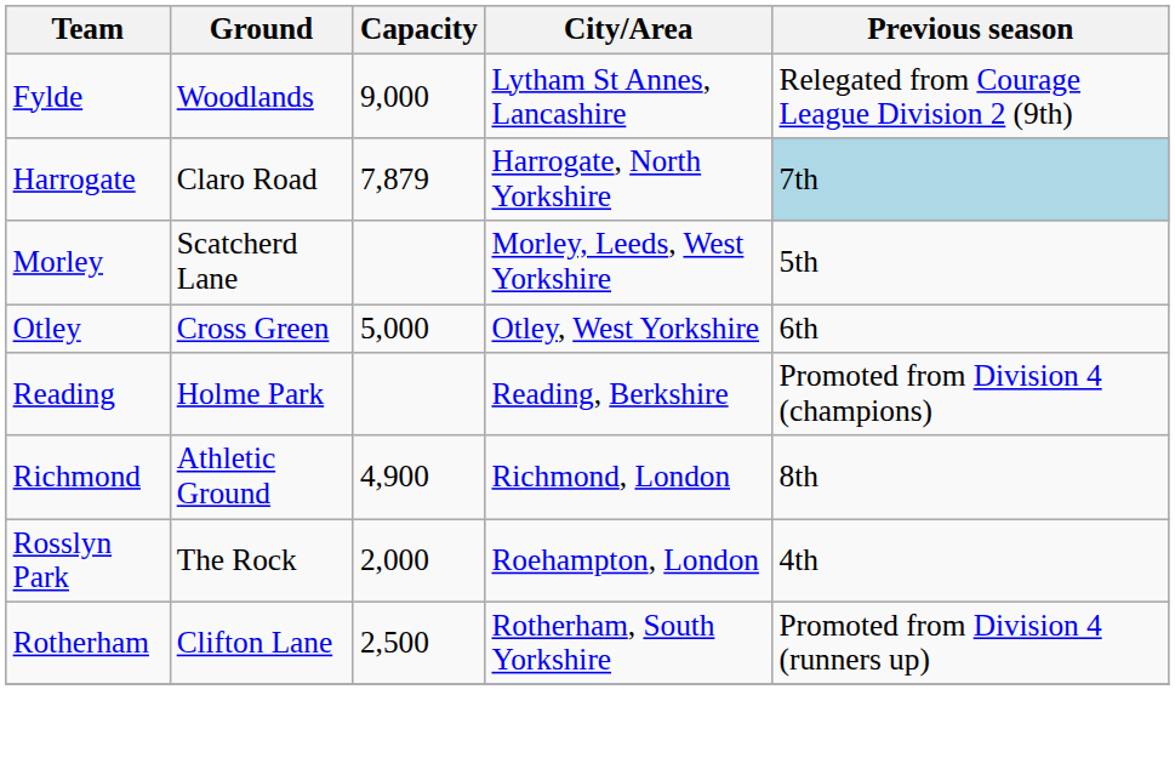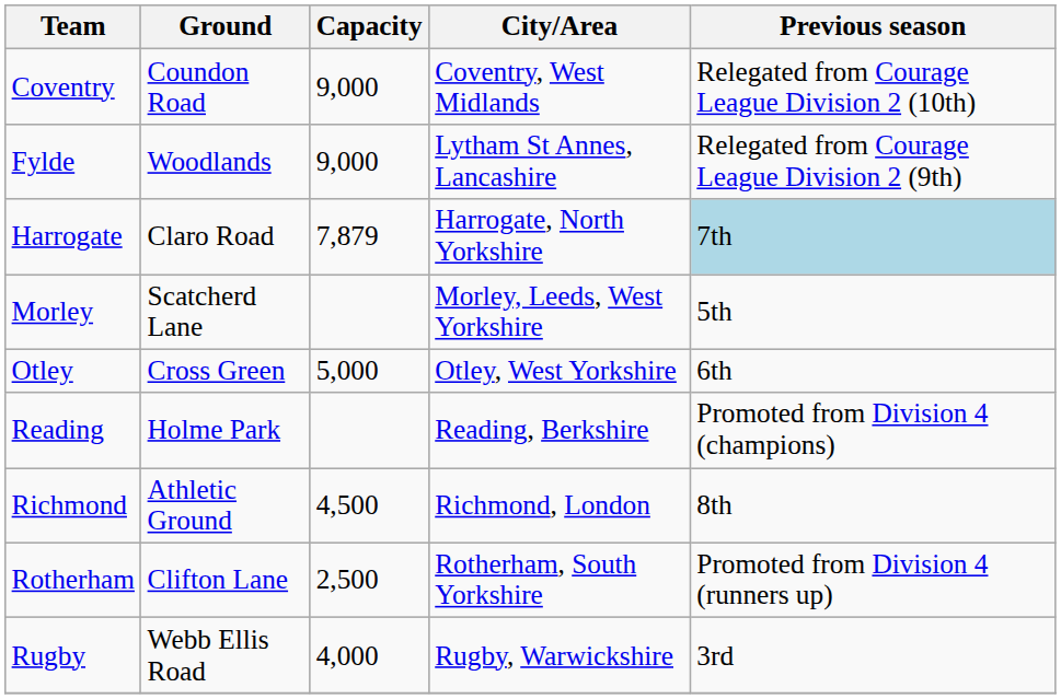 <table class="wikitable sortable">
 <tr>
 <th>Team</th>
 <th>Ground</th>
 <th>Capacity</th>
 <th>City/Area</th>
 <th>Previous season</th>
+</tr>
+<tr>
+<td><a href='#'>Coventry</a></td>
+<td><a href='#'>Coundon Road</a></td>
+<td>9,000</td>
+<td><a href='#'>Coventry</a>, <a href='#'>West Midlands</a></td>
+<td>Relegated from <a href='#'>Courage League Division 2</a> (10th)</td>
 </tr>
 <tr>
 <td><a href='#'>Fylde</a></td>
 <td><a href='#'>Woodlands</a></td>
 <td>9,000</td>
 <td><a href='#'>Lytham St Annes</a>, <a href='#'>Lancashire</a></td>
 <td>Relegated from <a href='#'>Courage League Division 2</a> (9th)</td>
 </tr>
 <tr>
 <td><a href='#'>Harrogate</a></td>
 <td>Claro Road</td>
 <td>7,879</td>
 <td><a href='#'>Harrogate</a>, <a href='#'>North Yorkshire</a></td>
 <td style="background: lightblue;">7th</td>
 </tr>
 <tr>
 <td><a href='#'>Morley</a></td>
 <td>Scatcherd Lane</td>
 <td></td>
 <td><a href='#'>Morley, Leeds</a>, <a href='#'>West Yorkshire</a></td>
 <td>5th</td>
 </tr>
 <tr>
 <td><a href='#'>Otley</a></td>
 <td><a href='#'>Cross Green</a></td>
 <td>5,000</td>
 <td><a href='#'>Otley</a>, <a href='#'>West Yorkshire</a></td>
 <td>6th</td>
 </tr>
 <tr>
 <td><a href='#'>Reading</a></td>
 <td><a href='#'>Holme Park</a></td>
 <td></td>
 <td><a href='#'>Reading</a>, <a href='#'>Berkshire</a></td>
 <td>Promoted from <a href='#'>Division 4</a> (champions)</td>
 </tr>
 <tr>
 <td><a href='#'>Richmond</a></td>
 <td><a href='#'>Athletic Ground</a></td>
-<td>4,900</td>
+<td>4,500</td>
 <td><a href='#'>Richmond</a>, <a href='#'>London</a></td>
 <td>8th</td>
-</tr>
-<tr>
-<td><a href='#'>Rosslyn Park</a></td>
-<td>The Rock</td>
-<td>2,000</td>
-<td><a href='#'>Roehampton</a>, <a href='#'>London</a></td>
-<td>4th</td>
 </tr>
 <tr>
 <td><a href='#'>Rotherham</a></td>
 <td><a href='#'>Clifton Lane</a></td>
 <td>2,500</td>
 <td><a href='#'>Rotherham</a>, <a href='#'>South Yorkshire</a></td>
 <td>Promoted from <a href='#'>Division 4</a> (runners up)</td>
 </tr>
 <tr>
+<td><a href='#'>Rugby</a></td>
+<td>Webb Ellis Road</td>
+<td>4,000</td>
+<td><a href='#'>Rugby</a>, <a href='#'>Warwickshire</a></td>
+<td>3rd</td>
+</tr>
+<tr>
 </tr>
 </table>
